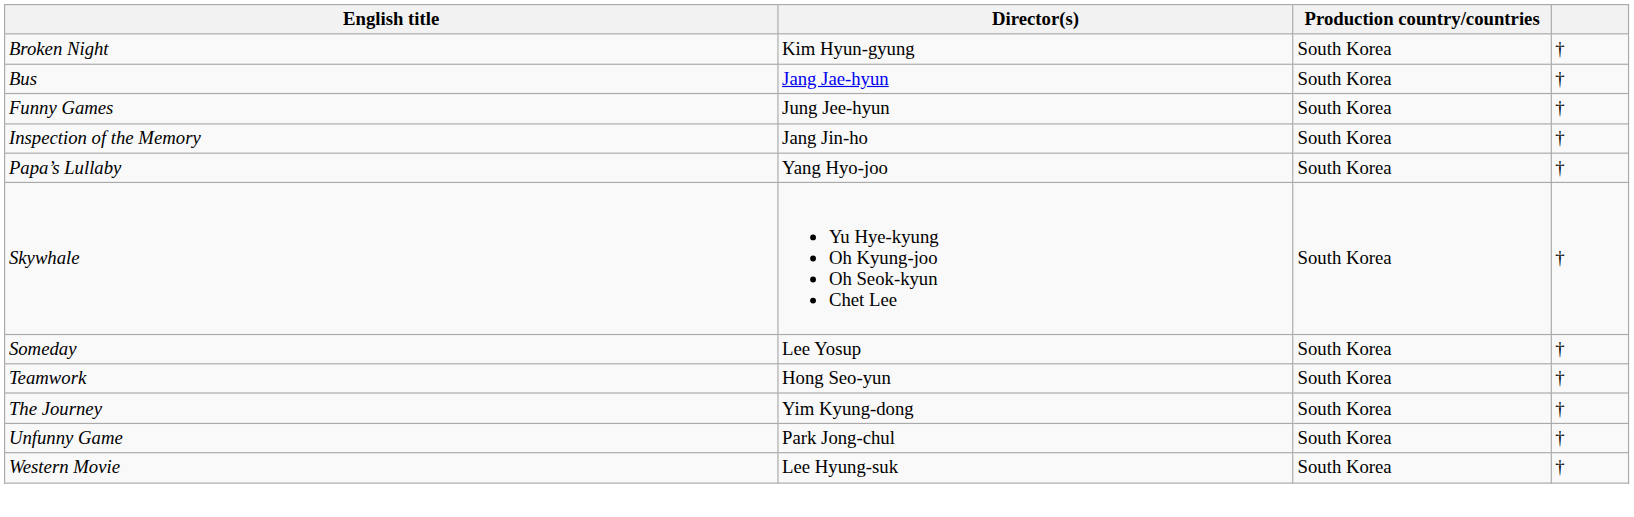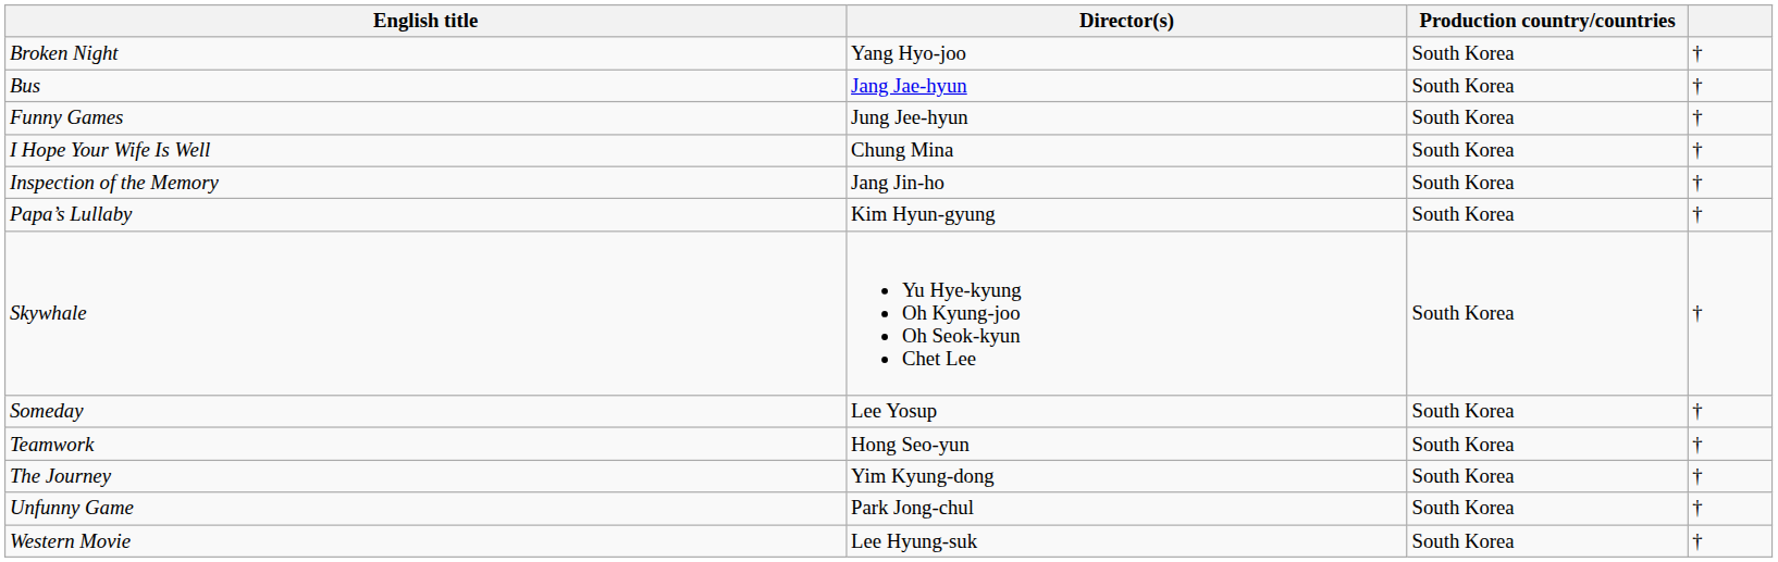 <table class="sortable wikitable" width="70%" cellpadding="5">
 <tr>
 <th width="30%">English title</th>
 <th width="20%">Director(s)</th>
 <th width="10%">Production country/countries</th>
 <th width="3%"></th>
 </tr>
 <tr>
 <td><em>Broken Night</em></td>
-<td>Kim Hyun-gyung</td>
+<td>Yang Hyo-joo</td>
 <td>South Korea</td>
 <td>†</td>
 </tr>
 <tr>
 <td><em>Bus</em></td>
 <td><a href='#'>Jang Jae-hyun</a></td>
 <td>South Korea</td>
 <td>†</td>
 </tr>
 <tr>
 <td><em>Funny Games</em></td>
 <td>Jung Jee-hyun</td>
 <td>South Korea</td>
 <td>†</td>
 </tr>
 <tr>
+<td><em>I Hope Your Wife Is Well</em></td>
+<td>Chung Mina</td>
+<td>South Korea</td>
+<td>†</td>
+</tr>
+<tr>
 <td><em>Inspection of the Memory</em></td>
 <td>Jang Jin-ho</td>
 <td>South Korea</td>
 <td>†</td>
 </tr>
 <tr>
 <td><em>Papa’s Lullaby</em></td>
-<td>Yang Hyo-joo</td>
+<td>Kim Hyun-gyung</td>
 <td>South Korea</td>
 <td>†</td>
 </tr>
 <tr>
 <td><em>Skywhale</em></td>
 <td><br><ul><li>Yu Hye-kyung</li><li>Oh Kyung-joo</li><li>Oh Seok-kyun</li><li>Chet Lee</li></ul></td>
 <td>South Korea</td>
 <td>†</td>
 </tr>
 <tr>
 <td><em>Someday</em></td>
 <td>Lee Yosup</td>
 <td>South Korea</td>
 <td>†</td>
 </tr>
 <tr>
 <td><em>Teamwork</em></td>
 <td>Hong Seo-yun</td>
 <td>South Korea</td>
 <td>†</td>
 </tr>
 <tr>
 <td><em>The Journey</em></td>
 <td>Yim Kyung-dong</td>
 <td>South Korea</td>
 <td>†</td>
 </tr>
 <tr>
 <td><em>Unfunny Game</em></td>
 <td>Park Jong-chul</td>
 <td>South Korea</td>
 <td>†</td>
 </tr>
 <tr>
 <td><em>Western Movie</em></td>
 <td>Lee Hyung-suk</td>
 <td>South Korea</td>
 <td>†</td>
 </tr>
 </table>
